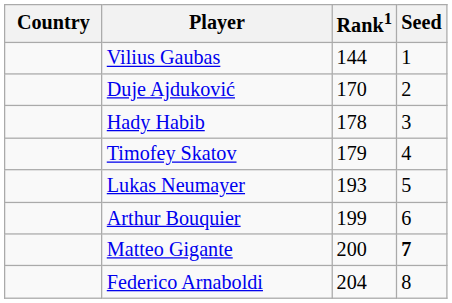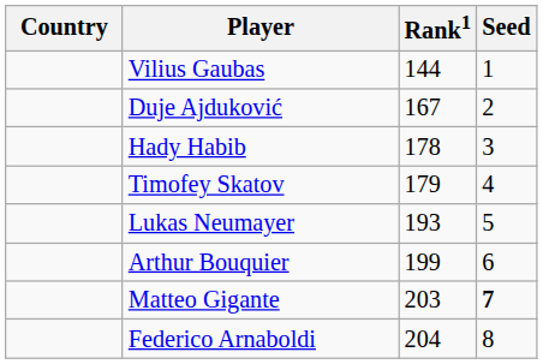 <table class="sortable wikitable">
 <tr>
 <th width="70">Country</th>
 <th width="175">Player</th>
 <th>Rank<sup>1</sup></th>
 <th>Seed</th>
 </tr>
 <tr>
 <td></td>
 <td><a href='#'>Vilius Gaubas</a></td>
 <td>144</td>
 <td>1</td>
 </tr>
 <tr>
 <td></td>
 <td><a href='#'>Duje Ajduković</a></td>
-<td>170</td>
+<td>167</td>
 <td>2</td>
 </tr>
 <tr>
 <td></td>
 <td><a href='#'>Hady Habib</a></td>
 <td>178</td>
 <td>3</td>
 </tr>
 <tr>
 <td></td>
 <td><a href='#'>Timofey Skatov</a></td>
 <td>179</td>
 <td>4</td>
 </tr>
 <tr>
 <td></td>
 <td><a href='#'>Lukas Neumayer</a></td>
 <td>193</td>
 <td>5</td>
 </tr>
 <tr>
 <td></td>
 <td><a href='#'>Arthur Bouquier</a></td>
 <td>199</td>
 <td>6</td>
 </tr>
 <tr>
 <td></td>
 <td><a href='#'>Matteo Gigante</a></td>
-<td>200</td>
+<td>203</td>
 <td><strong>7</strong></td>
 </tr>
 <tr>
 <td></td>
 <td><a href='#'>Federico Arnaboldi</a></td>
 <td>204</td>
 <td>8</td>
 </tr>
 </table>
